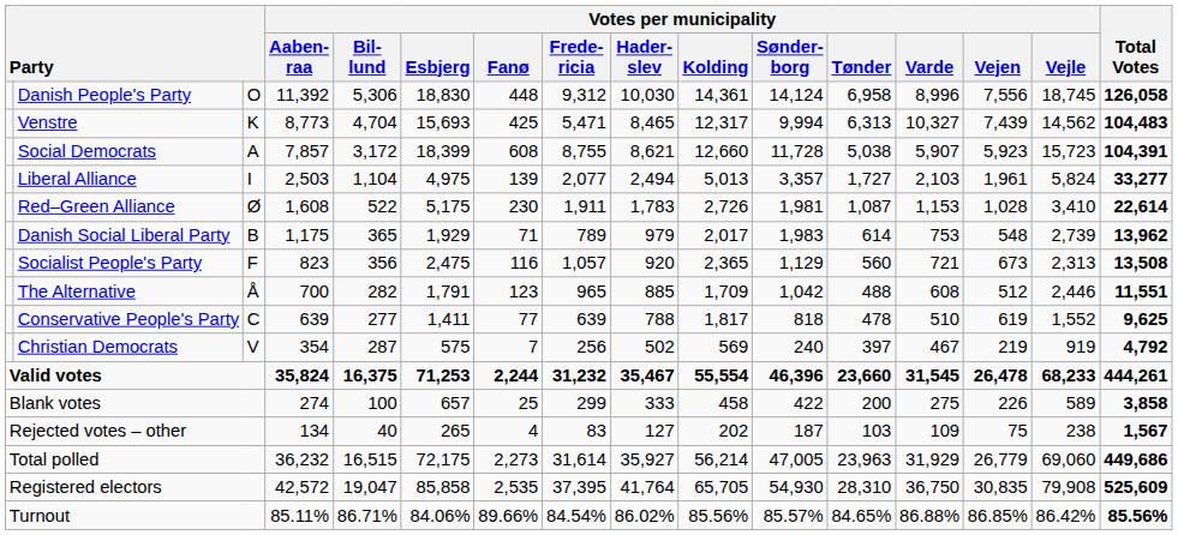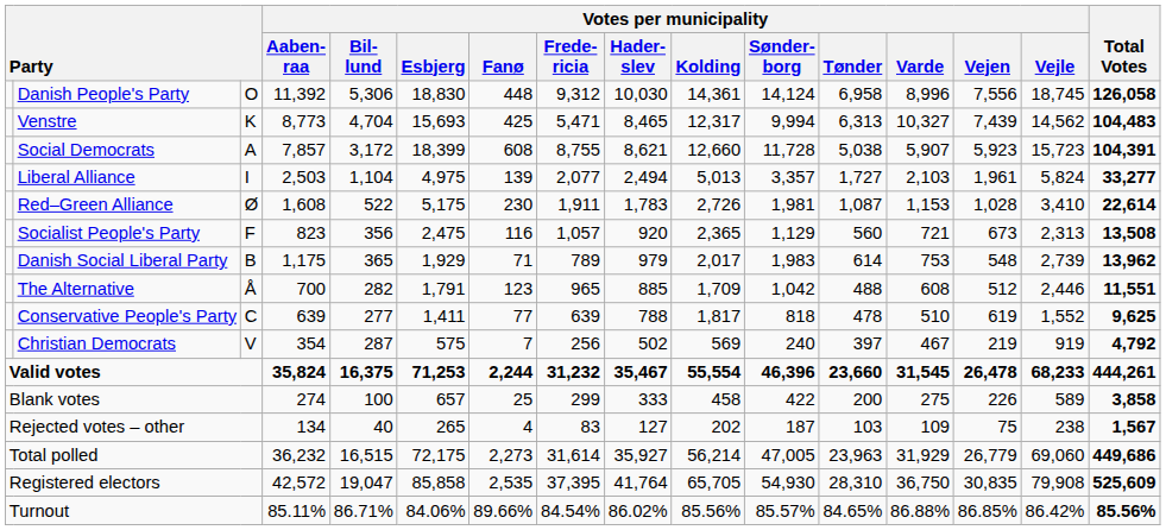 <table class="wikitable" border="1" style="text-align:right;">
 <tr>
 <th style="text-align:left;" valign=bottom rowspan=2 colspan=3>Party</th>
 <th colspan=12>Votes per municipality</th>
 <th align=center valign=bottom rowspan=2 width="50">Total Votes</th>
 </tr>
 <tr>
 <th align=center valign=bottom width="50"><a href='#'>Aaben- raa</a></th>
 <th align=center valign=bottom width="50"><a href='#'>Bil- lund</a></th>
 <th align=center valign=bottom width="50"><a href='#'>Esbjerg</a></th>
 <th align=center valign=bottom width="50"><a href='#'>Fanø</a></th>
 <th align=center valign=bottom width="50"><a href='#'>Frede- ricia</a></th>
 <th align=center valign=bottom width="50"><a href='#'>Hader- slev</a></th>
 <th align=center valign=bottom width="50"><a href='#'>Kolding</a></th>
 <th align=center valign=bottom width="50"><a href='#'>Sønder- borg</a></th>
 <th align=center valign=bottom width="50"><a href='#'>Tønder</a></th>
 <th align=center valign=bottom width="50"><a href='#'>Varde</a></th>
 <th align=center valign=bottom width="50"><a href='#'>Vejen</a></th>
 <th align=center valign=bottom width="50"><a href='#'>Vejle</a></th>
 </tr>
 <tr>
 <td></td>
 <td align=left><a href='#'>Danish People's Party</a></td>
 <td align=left>O</td>
 <td>11,392</td>
 <td>5,306</td>
 <td>18,830</td>
 <td>448</td>
 <td>9,312</td>
 <td>10,030</td>
 <td>14,361</td>
 <td>14,124</td>
 <td>6,958</td>
 <td>8,996</td>
 <td>7,556</td>
 <td>18,745</td>
 <td><strong>126,058</strong></td>
 </tr>
 <tr>
 <td></td>
 <td align=left><a href='#'>Venstre</a></td>
 <td align=left>K</td>
 <td>8,773</td>
 <td>4,704</td>
 <td>15,693</td>
 <td>425</td>
 <td>5,471</td>
 <td>8,465</td>
 <td>12,317</td>
 <td>9,994</td>
 <td>6,313</td>
 <td>10,327</td>
 <td>7,439</td>
 <td>14,562</td>
 <td><strong>104,483</strong></td>
 </tr>
 <tr>
 <td></td>
 <td align=left><a href='#'>Social Democrats</a></td>
 <td align=left>A</td>
 <td>7,857</td>
 <td>3,172</td>
 <td>18,399</td>
 <td>608</td>
 <td>8,755</td>
 <td>8,621</td>
 <td>12,660</td>
 <td>11,728</td>
 <td>5,038</td>
 <td>5,907</td>
 <td>5,923</td>
 <td>15,723</td>
 <td><strong>104,391</strong></td>
 </tr>
 <tr>
 <td></td>
 <td align=left><a href='#'>Liberal Alliance</a></td>
 <td align=left>I</td>
 <td>2,503</td>
 <td>1,104</td>
 <td>4,975</td>
 <td>139</td>
 <td>2,077</td>
 <td>2,494</td>
 <td>5,013</td>
 <td>3,357</td>
 <td>1,727</td>
 <td>2,103</td>
 <td>1,961</td>
 <td>5,824</td>
 <td><strong>33,277</strong></td>
 </tr>
 <tr>
 <td></td>
 <td align=left><a href='#'>Red–Green Alliance</a></td>
 <td align=left>Ø</td>
 <td>1,608</td>
 <td>522</td>
 <td>5,175</td>
 <td>230</td>
 <td>1,911</td>
 <td>1,783</td>
 <td>2,726</td>
 <td>1,981</td>
 <td>1,087</td>
 <td>1,153</td>
 <td>1,028</td>
 <td>3,410</td>
 <td><strong>22,614</strong></td>
 </tr>
 <tr>
 <td></td>
+<td align=left><a href='#'>Socialist People's Party</a></td>
+<td align=left>F</td>
+<td>823</td>
+<td>356</td>
+<td>2,475</td>
+<td>116</td>
+<td>1,057</td>
+<td>920</td>
+<td>2,365</td>
+<td>1,129</td>
+<td>560</td>
+<td>721</td>
+<td>673</td>
+<td>2,313</td>
+<td><strong>13,508</strong></td>
+</tr>
+<tr>
+<td></td>
 <td align=left><a href='#'>Danish Social Liberal Party</a></td>
 <td align=left>B</td>
 <td>1,175</td>
 <td>365</td>
 <td>1,929</td>
 <td>71</td>
 <td>789</td>
 <td>979</td>
 <td>2,017</td>
 <td>1,983</td>
 <td>614</td>
 <td>753</td>
 <td>548</td>
 <td>2,739</td>
 <td><strong>13,962</strong></td>
-</tr>
-<tr>
-<td></td>
-<td align=left><a href='#'>Socialist People's Party</a></td>
-<td align=left>F</td>
-<td>823</td>
-<td>356</td>
-<td>2,475</td>
-<td>116</td>
-<td>1,057</td>
-<td>920</td>
-<td>2,365</td>
-<td>1,129</td>
-<td>560</td>
-<td>721</td>
-<td>673</td>
-<td>2,313</td>
-<td><strong>13,508</strong></td>
 </tr>
 <tr>
 <td></td>
 <td align=left><a href='#'>The Alternative</a></td>
 <td align=left>Å</td>
 <td>700</td>
 <td>282</td>
 <td>1,791</td>
 <td>123</td>
 <td>965</td>
 <td>885</td>
 <td>1,709</td>
 <td>1,042</td>
 <td>488</td>
 <td>608</td>
 <td>512</td>
 <td>2,446</td>
 <td><strong>11,551</strong></td>
 </tr>
 <tr>
 <td></td>
 <td align=left style="white-space: nowrap;"><a href='#'>Conservative People's Party</a></td>
 <td align=left>C</td>
 <td>639</td>
 <td>277</td>
 <td>1,411</td>
 <td>77</td>
 <td>639</td>
 <td>788</td>
 <td>1,817</td>
 <td>818</td>
 <td>478</td>
 <td>510</td>
 <td>619</td>
 <td>1,552</td>
 <td><strong>9,625</strong></td>
 </tr>
 <tr>
 <td></td>
 <td align=left><a href='#'>Christian Democrats</a></td>
 <td align=left>V</td>
 <td>354</td>
 <td>287</td>
 <td>575</td>
 <td>7</td>
 <td>256</td>
 <td>502</td>
 <td>569</td>
 <td>240</td>
 <td>397</td>
 <td>467</td>
 <td>219</td>
 <td>919</td>
 <td><strong>4,792</strong></td>
 </tr>
 <tr style="font-weight:bold">
 <td align=left colspan=3>Valid votes</td>
 <td>35,824</td>
 <td>16,375</td>
 <td>71,253</td>
 <td>2,244</td>
 <td>31,232</td>
 <td>35,467</td>
 <td>55,554</td>
 <td>46,396</td>
 <td>23,660</td>
 <td>31,545</td>
 <td>26,478</td>
 <td>68,233</td>
 <td>444,261</td>
 </tr>
 <tr>
 <td align=left colspan=3>Blank votes</td>
 <td>274</td>
 <td>100</td>
 <td>657</td>
 <td>25</td>
 <td>299</td>
 <td>333</td>
 <td>458</td>
 <td>422</td>
 <td>200</td>
 <td>275</td>
 <td>226</td>
 <td>589</td>
 <td><strong>3,858</strong></td>
 </tr>
 <tr>
 <td align=left colspan=3>Rejected votes – other</td>
 <td>134</td>
 <td>40</td>
 <td>265</td>
 <td>4</td>
 <td>83</td>
 <td>127</td>
 <td>202</td>
 <td>187</td>
 <td>103</td>
 <td>109</td>
 <td>75</td>
 <td>238</td>
 <td><strong>1,567</strong></td>
 </tr>
 <tr>
 <td align=left colspan=3>Total polled</td>
 <td>36,232</td>
 <td>16,515</td>
 <td>72,175</td>
 <td>2,273</td>
 <td>31,614</td>
 <td>35,927</td>
 <td>56,214</td>
 <td>47,005</td>
 <td>23,963</td>
 <td>31,929</td>
 <td>26,779</td>
 <td>69,060</td>
 <td><strong>449,686</strong></td>
 </tr>
 <tr>
 <td align=left colspan=3>Registered electors</td>
 <td>42,572</td>
 <td>19,047</td>
 <td>85,858</td>
 <td>2,535</td>
 <td>37,395</td>
 <td>41,764</td>
 <td>65,705</td>
 <td>54,930</td>
 <td>28,310</td>
 <td>36,750</td>
 <td>30,835</td>
 <td>79,908</td>
 <td><strong>525,609</strong></td>
 </tr>
 <tr>
 <td align=left colspan=3>Turnout</td>
 <td>85.11%</td>
 <td>86.71%</td>
 <td>84.06%</td>
 <td>89.66%</td>
 <td>84.54%</td>
 <td>86.02%</td>
 <td>85.56%</td>
 <td>85.57%</td>
 <td>84.65%</td>
 <td>86.88%</td>
 <td>86.85%</td>
 <td>86.42%</td>
 <td><strong>85.56%</strong></td>
 </tr>
 </table>
